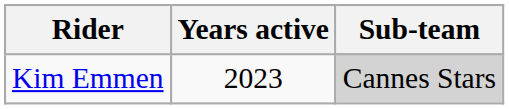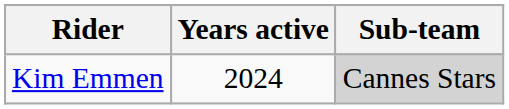 <table class="wikitable sortable" style="font-size: 90%;">
 <tr>
 <th>Rider</th>
 <th>Years active</th>
 <th>Sub-team</th>
 </tr>
 <tr>
 <td> <a href='#'>Kim Emmen</a></td>
-<td align="center">2023</td>
+<td align="center">2024</td>
 <td style="background: lightgrey;">Cannes Stars</td>
 </tr>
 </table>
